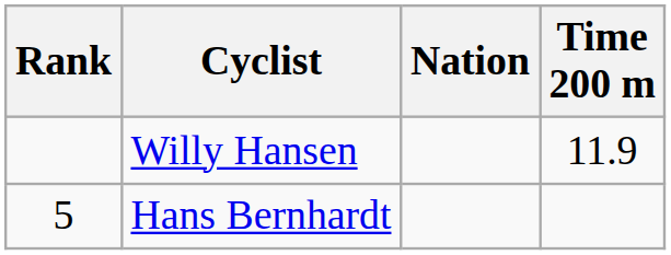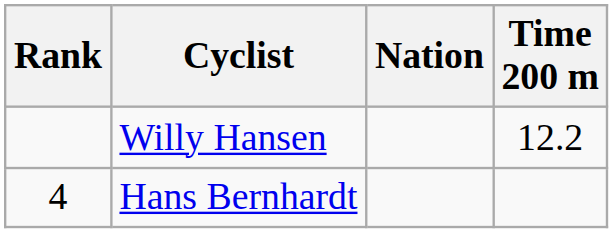 <table class="wikitable sortable" style="text-align:center;">
 <tr>
 <th>Rank</th>
 <th>Cyclist</th>
 <th>Nation</th>
 <th>Time<br>200 m</th>
 </tr>
 <tr>
 <td></td>
 <td align=left><a href='#'>Willy Hansen</a></td>
 <td align=left></td>
-<td>11.9</td>
+<td>12.2</td>
 </tr>
 <tr>
-<td>5</td>
+<td>4</td>
 <td align=left><a href='#'>Hans Bernhardt</a></td>
 <td align=left></td>
 <td></td>
 </tr>
 </table>
